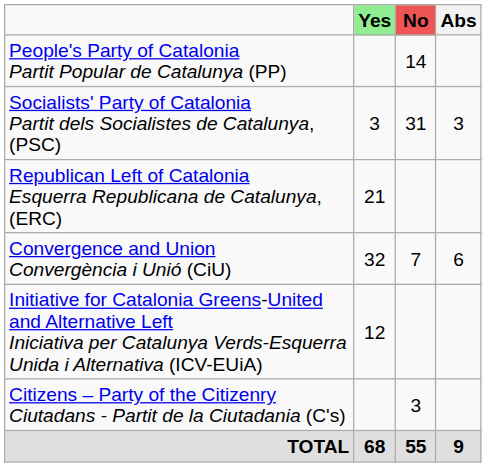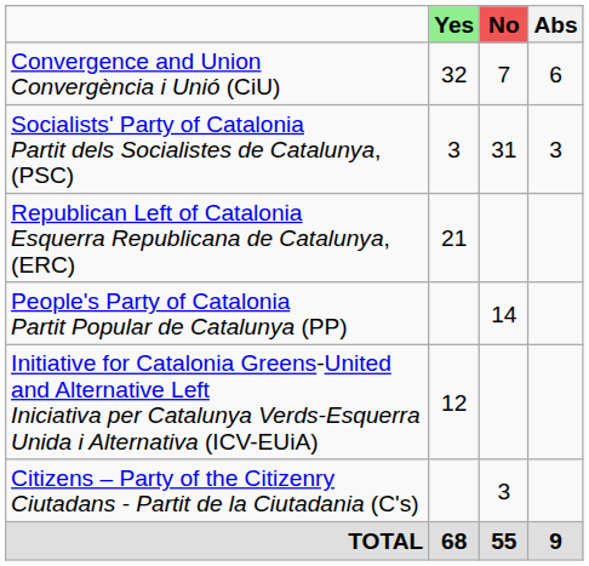 <table class="wikitable" style=font-size:95%>
 <tr>
 <td width=270></td>
 <th width=25 style="background:lightgreen;">Yes</th>
 <th width=25 style="background:#ef5555;">No</th>
 <th width=25>Abs</th>
 </tr>
 <tr align=center>
-<td align=left><a href='#'>People's Party of Catalonia</a><br><em>Partit Popular de Catalunya</em> (PP)</td>
-<td></td>
-<td>14</td>
-<td></td>
+<td align=left><a href='#'>Convergence and Union</a><br><em>Convergència i Unió</em> (CiU)</td>
+<td>32</td>
+<td>7</td>
+<td>6</td>
 </tr>
 <tr align=center>
 <td align=left><a href='#'>Socialists' Party of Catalonia</a><br><em>Partit dels Socialistes de Catalunya</em>, (PSC)</td>
 <td>3</td>
 <td>31</td>
 <td>3</td>
 </tr>
 <tr align=center>
 <td align=left><a href='#'>Republican Left of Catalonia</a><br><em>Esquerra Republicana de Catalunya</em>, (ERC)</td>
 <td>21</td>
 <td></td>
 <td></td>
 </tr>
 <tr align=center>
-<td align=left><a href='#'>Convergence and Union</a><br><em>Convergència i Unió</em> (CiU)</td>
-<td>32</td>
-<td>7</td>
-<td>6</td>
+<td align=left><a href='#'>People's Party of Catalonia</a><br><em>Partit Popular de Catalunya</em> (PP)</td>
+<td></td>
+<td>14</td>
+<td></td>
 </tr>
 <tr align=center>
 <td align=left><a href='#'>Initiative for Catalonia Greens</a>-<a href='#'>United and Alternative Left</a><br><em>Iniciativa per Catalunya Verds-Esquerra Unida i Alternativa</em> (ICV-EUiA)</td>
 <td>12</td>
 <td></td>
 <td></td>
 </tr>
 <tr align=center>
 <td align=left><a href='#'>Citizens – Party of the Citizenry</a><br><em>Ciutadans - Partit de la Ciutadania</em> (C's)</td>
 <td></td>
 <td>3</td>
 <td></td>
 </tr>
 <tr align=center style="background:#dfdfdf;">
 <td align=right><strong>TOTAL</strong></td>
 <td><strong>68</strong></td>
 <td><strong>55</strong></td>
 <td><strong>9</strong></td>
 </tr>
 </table>
